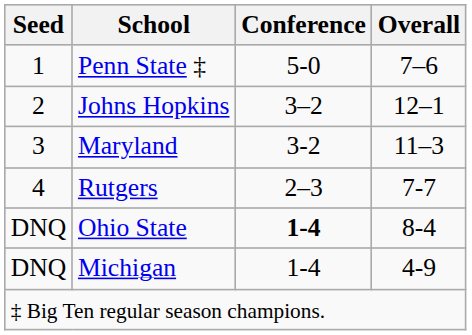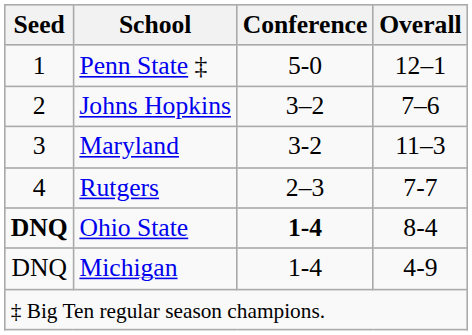 <table class="wikitable" style="text-align:center">
 <tr>
 <th>Seed</th>
 <th>School</th>
 <th>Conference</th>
 <th>Overall</th>
 </tr>
 <tr>
 <td>1</td>
 <td align=left><a href='#'>Penn State</a> ‡</td>
 <td>5-0</td>
-<td>7–6</td>
+<td>12–1</td>
 </tr>
 <tr>
 <td>2</td>
 <td align=left><a href='#'>Johns Hopkins</a></td>
 <td>3–2</td>
-<td>12–1</td>
+<td>7–6</td>
 </tr>
 <tr>
 <td>3</td>
 <td align=left><a href='#'>Maryland</a></td>
 <td>3-2</td>
 <td>11–3</td>
 </tr>
 <tr>
 <td>4</td>
 <td align=left><a href='#'>Rutgers</a></td>
 <td>2–3</td>
 <td>7-7</td>
 </tr>
 <tr>
-<td>DNQ</td>
+<td><strong>DNQ</strong></td>
 <td align=left><a href='#'>Ohio State</a></td>
 <td><strong>1-4</strong></td>
 <td>8-4</td>
 </tr>
 <tr>
 <td>DNQ</td>
 <td align=left><a href='#'>Michigan</a></td>
 <td>1-4</td>
 <td>4-9</td>
 </tr>
 <tr>
 <td colspan=4 align=left><small>‡ Big Ten regular season champions.</small></td>
 </tr>
 </table>
